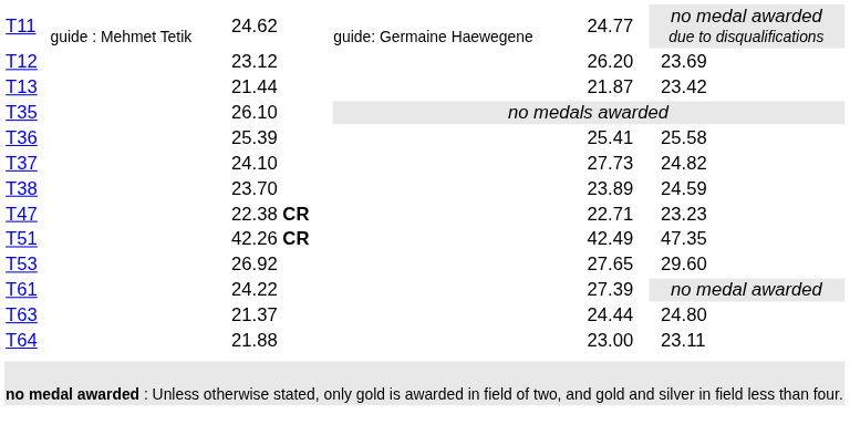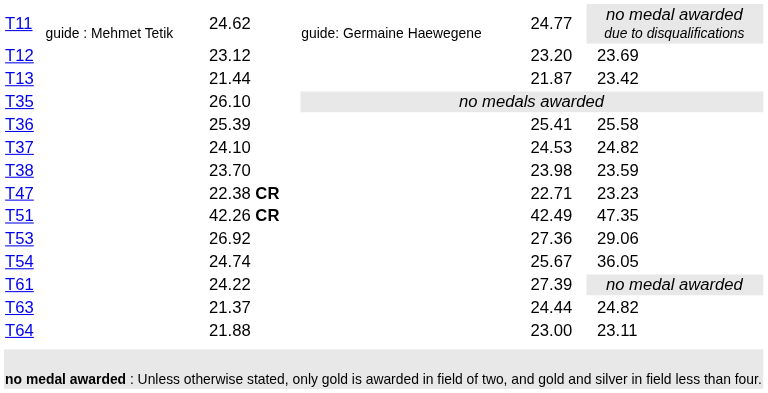 <table>
 <tr>
 <td><a href='#'>T11</a></td>
 <td><br><small>guide : Mehmet Tetik</small></td>
 <td>24.62</td>
 <td><br><small>guide: Germaine Haewegene</small></td>
 <td>24.77</td>
 <td colspan=2 bgcolor=#e8e8e8 align=center><em>no medal awarded<br><small>due to disqualifications</small></em></td>
 </tr>
 <tr>
 <td><a href='#'>T12</a></td>
 <td></td>
 <td>23.12</td>
 <td></td>
-<td>26.20</td>
+<td>23.20</td>
 <td></td>
 <td>23.69</td>
 </tr>
 <tr>
 <td><a href='#'>T13</a></td>
 <td></td>
 <td>21.44</td>
 <td></td>
 <td>21.87</td>
 <td></td>
 <td>23.42</td>
 </tr>
 <tr>
 <td><a href='#'>T35</a></td>
 <td></td>
 <td>26.10</td>
 <td colspan=4 align=center bgcolor=e8e8e8><em>no medals awarded</em></td>
 </tr>
 <tr>
 <td><a href='#'>T36</a></td>
 <td></td>
 <td>25.39</td>
 <td></td>
 <td>25.41</td>
 <td></td>
 <td>25.58</td>
 </tr>
 <tr>
 <td><a href='#'>T37</a></td>
 <td></td>
 <td>24.10</td>
 <td></td>
-<td>27.73</td>
+<td>24.53</td>
 <td></td>
 <td>24.82</td>
 </tr>
 <tr>
 <td><a href='#'>T38</a></td>
 <td></td>
 <td>23.70</td>
 <td></td>
-<td>23.89</td>
+<td>23.98</td>
 <td></td>
-<td>24.59</td>
+<td>23.59</td>
 </tr>
 <tr>
 <td><a href='#'>T47</a></td>
 <td></td>
 <td>22.38 <strong>CR</strong></td>
 <td></td>
 <td>22.71</td>
 <td></td>
 <td>23.23</td>
 </tr>
 <tr>
 <td><a href='#'>T51</a></td>
 <td></td>
 <td>42.26 <strong>CR</strong></td>
 <td></td>
 <td>42.49</td>
 <td></td>
 <td>47.35</td>
 </tr>
 <tr>
 <td><a href='#'>T53</a></td>
 <td></td>
 <td>26.92</td>
 <td></td>
-<td>27.65</td>
+<td>27.36</td>
 <td></td>
-<td>29.60</td>
+<td>29.06</td>
+</tr>
+<tr>
+<td><a href='#'>T54</a></td>
+<td></td>
+<td>24.74</td>
+<td></td>
+<td>25.67</td>
+<td></td>
+<td>36.05</td>
 </tr>
 <tr>
 <td><a href='#'>T61</a></td>
 <td></td>
 <td>24.22</td>
 <td></td>
 <td>27.39</td>
 <td colspan=2 bgcolor="#e8e8e8" align="center"><em>no medal awarded</em></td>
 </tr>
 <tr>
 <td><a href='#'>T63</a></td>
 <td></td>
 <td>21.37</td>
 <td></td>
 <td>24.44</td>
 <td></td>
-<td>24.80</td>
+<td>24.82</td>
 </tr>
 <tr>
 <td><a href='#'>T64</a></td>
 <td></td>
 <td>21.88</td>
 <td></td>
 <td>23.00</td>
 <td></td>
 <td>23.11</td>
 </tr>
 <tr>
 <td colspan=7></td>
 </tr>
 <tr>
 </tr>
 <tr bgcolor= e8e8e8>
 <td colspan=7><br><small><strong>no medal awarded</strong> : Unless otherwise stated, only gold is awarded in field of two, and gold and silver in field less than four.</small></td>
 </tr>
 </table>
